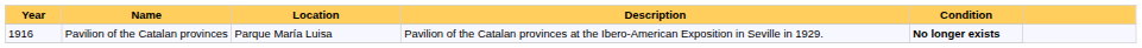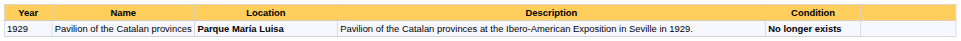 <table bgcolor="#f7f8ff" cellpadding="4" cellspacing="0" border="1" style="font-size: 95%; border: #cccccc solid 1px; border-collapse: collapse;">
 <tr>
 <th width="5%" style="background:#ffce5d;">Year</th>
 <th width="15%" style="background:#ffce5d;">Name</th>
 <th width="15%" style="background:#ffce5d;">Location</th>
 <th width="45%" style="background:#ffce5d;">Description</th>
 <th width="10%" style="background:#ffce5d;">Condition</th>
 <th width="10%" style="background:#ffce5d;"></th>
 </tr>
 <tr ---->
 </tr>
 <tr>
-<td>1916</td>
+<td>1929</td>
 <td>Pavilion of the Catalan provinces</td>
-<td>Parque María Luisa</td>
+<td><strong>Parque María Luisa</strong></td>
 <td>Pavilion of the Catalan provinces at the Ibero-American Exposition in  Seville in 1929.</td>
 <td><strong>No longer exists</strong></td>
 </tr>
 <tr>
 </tr>
 </table>
